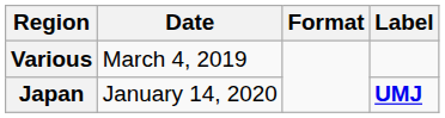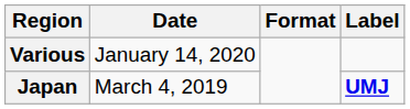 <table class="wikitable plainrowheaders">
 <tr>
 <th scope="col">Region</th>
 <th scope="col">Date</th>
 <th scope="col">Format</th>
 <th scope="col">Label</th>
 </tr>
 <tr>
 <th scope="row">Various</th>
-<td>March 4, 2019</td>
+<td>January 14, 2020</td>
 <td rowspan="2"></td>
 <td></td>
 </tr>
 <tr>
 <th scope="row">Japan</th>
-<td>January 14, 2020</td>
+<td>March 4, 2019</td>
 <td><strong><a href='#'>UMJ</a></strong></td>
 </tr>
 </table>
